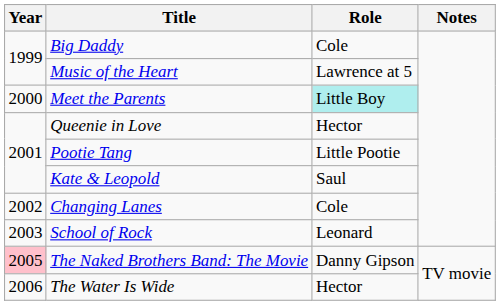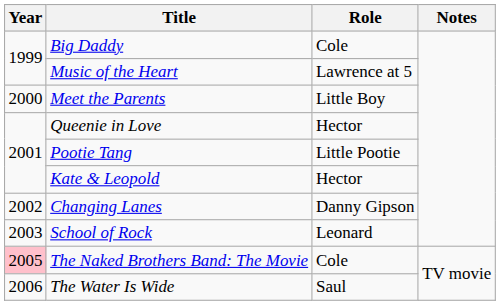 <table class="wikitable sortable">
 <tr>
 <th>Year</th>
 <th>Title</th>
 <th>Role</th>
 <th>Notes</th>
 </tr>
 <tr>
 <td rowspan="2">1999</td>
 <td><em><a href='#'>Big Daddy</a></em></td>
 <td>Cole</td>
 <td rowspan="8"></td>
 </tr>
 <tr>
 <td><em><a href='#'>Music of the Heart</a></em></td>
 <td>Lawrence at 5</td>
 </tr>
 <tr>
 <td>2000</td>
 <td><em><a href='#'>Meet the Parents</a></em></td>
-<td style="background: paleturquoise;">Little Boy</td>
+<td>Little Boy</td>
 </tr>
 <tr>
 <td rowspan="3">2001</td>
 <td><em>Queenie in Love</em></td>
 <td>Hector</td>
 </tr>
 <tr>
 <td><em><a href='#'>Pootie Tang</a></em></td>
 <td>Little Pootie</td>
 </tr>
 <tr>
 <td><em><a href='#'>Kate & Leopold</a></em></td>
-<td>Saul</td>
+<td>Hector</td>
 </tr>
 <tr>
 <td>2002</td>
 <td><em><a href='#'>Changing Lanes</a></em></td>
-<td>Cole</td>
+<td>Danny Gipson</td>
 </tr>
 <tr>
 <td>2003</td>
 <td><em><a href='#'>School of Rock</a></em></td>
 <td>Leonard</td>
 </tr>
 <tr>
 <td style="background: pink;">2005</td>
 <td><em><a href='#'>The Naked Brothers Band: The Movie</a></em></td>
-<td>Danny Gipson</td>
+<td>Cole</td>
 <td rowspan="2">TV movie</td>
 </tr>
 <tr>
 <td>2006</td>
 <td><em>The Water Is Wide</em></td>
-<td>Hector</td>
+<td>Saul</td>
 </tr>
 </table>
